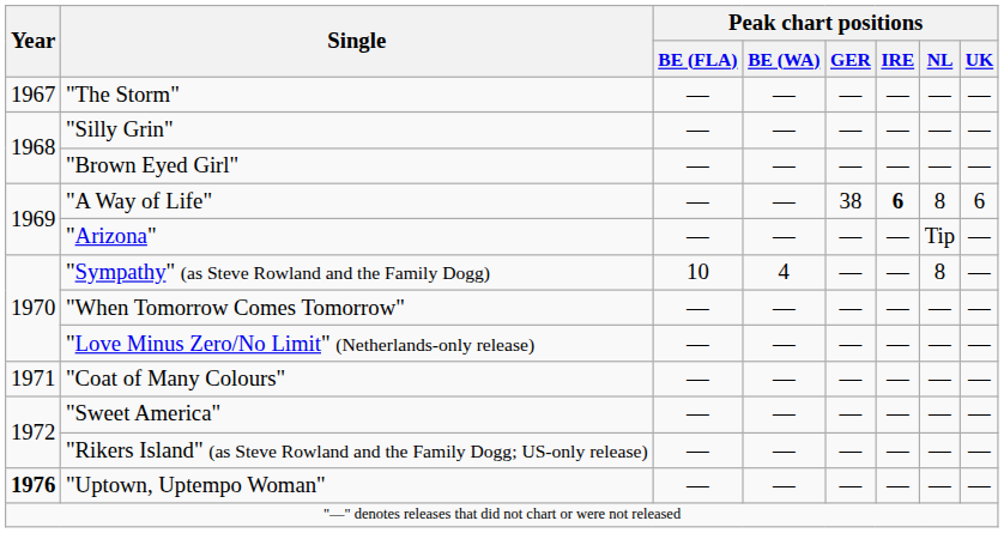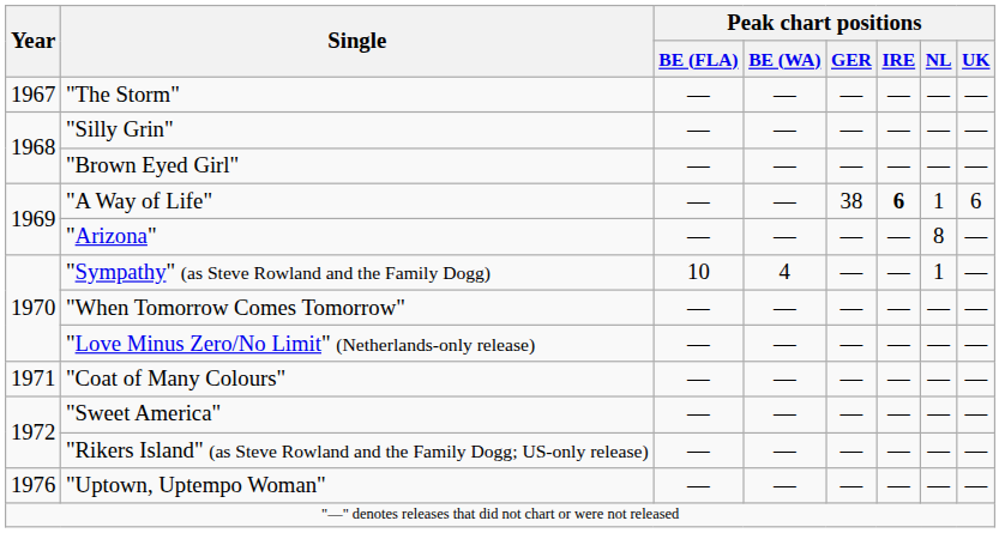 <table class="wikitable" style="text-align:center">
 <tr>
 <th rowspan="2">Year</th>
 <th rowspan="2">Single</th>
 <th colspan="6">Peak chart positions</th>
 </tr>
 <tr>
 <th><small><a href='#'>BE (FLA)</a></small><br></th>
 <th><small><a href='#'>BE (WA)</a></small><br></th>
 <th><small><a href='#'>GER</a></small><br></th>
 <th><small><a href='#'>IRE</a></small><br></th>
 <th><small><a href='#'>NL</a></small><br></th>
 <th><small><a href='#'>UK</a></small><br></th>
 </tr>
 <tr>
 <td>1967</td>
 <td align="left">"The Storm"</td>
 <td>—</td>
 <td>—</td>
 <td>—</td>
 <td>—</td>
 <td>—</td>
 <td>—</td>
 </tr>
 <tr>
 <td rowspan="2">1968</td>
 <td align="left">"Silly Grin"</td>
 <td>—</td>
 <td>—</td>
 <td>—</td>
 <td>—</td>
 <td>—</td>
 <td>—</td>
 </tr>
 <tr>
 <td align="left">"Brown Eyed Girl"</td>
 <td>—</td>
 <td>—</td>
 <td>—</td>
 <td>—</td>
 <td>—</td>
 <td>—</td>
 </tr>
 <tr>
 <td rowspan="2">1969</td>
 <td align="left">"A Way of Life"</td>
 <td>—</td>
 <td>—</td>
 <td>38</td>
 <td><strong>6</strong></td>
-<td>8</td>
+<td>1</td>
 <td>6</td>
 </tr>
 <tr>
 <td align="left">"<a href='#'>Arizona</a>"</td>
 <td>—</td>
 <td>—</td>
 <td>—</td>
 <td>—</td>
-<td>Tip</td>
+<td>8</td>
 <td>—</td>
 </tr>
 <tr>
 <td rowspan="3">1970</td>
 <td align="left">"<a href='#'>Sympathy</a>" <small>(as Steve Rowland and the Family Dogg)</small></td>
 <td>10</td>
 <td>4</td>
 <td>—</td>
 <td>—</td>
-<td>8</td>
+<td>1</td>
 <td>—</td>
 </tr>
 <tr>
 <td align="left">"When Tomorrow Comes Tomorrow"</td>
 <td>—</td>
 <td>—</td>
 <td>—</td>
 <td>—</td>
 <td>—</td>
 <td>—</td>
 </tr>
 <tr>
 <td align="left">"<a href='#'>Love Minus Zero/No Limit</a>" <small>(Netherlands-only release)</small></td>
 <td>—</td>
 <td>—</td>
 <td>—</td>
 <td>—</td>
 <td>—</td>
 <td>—</td>
 </tr>
 <tr>
 <td>1971</td>
 <td align="left">"Coat of Many Colours"</td>
 <td>—</td>
 <td>—</td>
 <td>—</td>
 <td>—</td>
 <td>—</td>
 <td>—</td>
 </tr>
 <tr>
 <td rowspan="2">1972</td>
 <td align="left">"Sweet America"</td>
 <td>—</td>
 <td>—</td>
 <td>—</td>
 <td>—</td>
 <td>—</td>
 <td>—</td>
 </tr>
 <tr>
 <td align="left">"Rikers Island" <small>(as Steve Rowland and the Family Dogg; US-only release)</small></td>
 <td>—</td>
 <td>—</td>
 <td>—</td>
 <td>—</td>
 <td>—</td>
 <td>—</td>
 </tr>
 <tr>
-<td><strong>1976</strong></td>
+<td>1976</td>
 <td align="left">"Uptown, Uptempo Woman"</td>
 <td>—</td>
 <td>—</td>
 <td>—</td>
 <td>—</td>
 <td>—</td>
 <td>—</td>
 </tr>
 <tr>
 <td colspan="8" style="font-size:8pt">"—" denotes releases that did not chart or were not released</td>
 </tr>
 </table>
